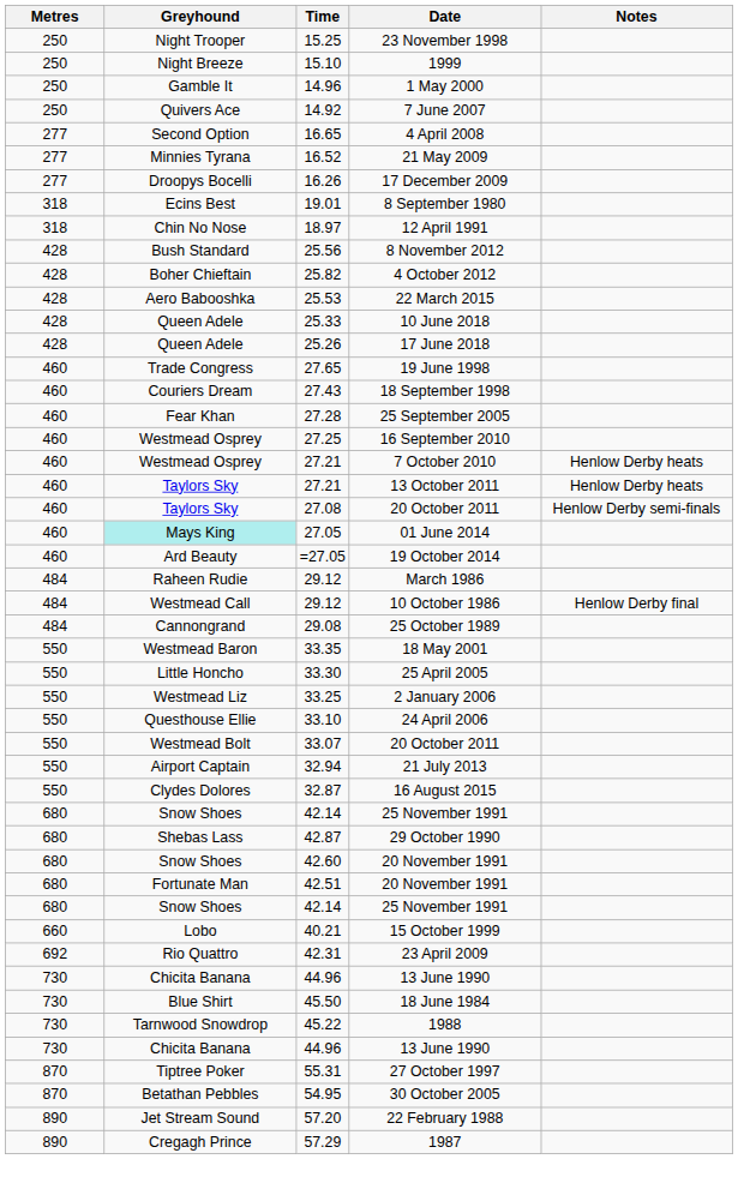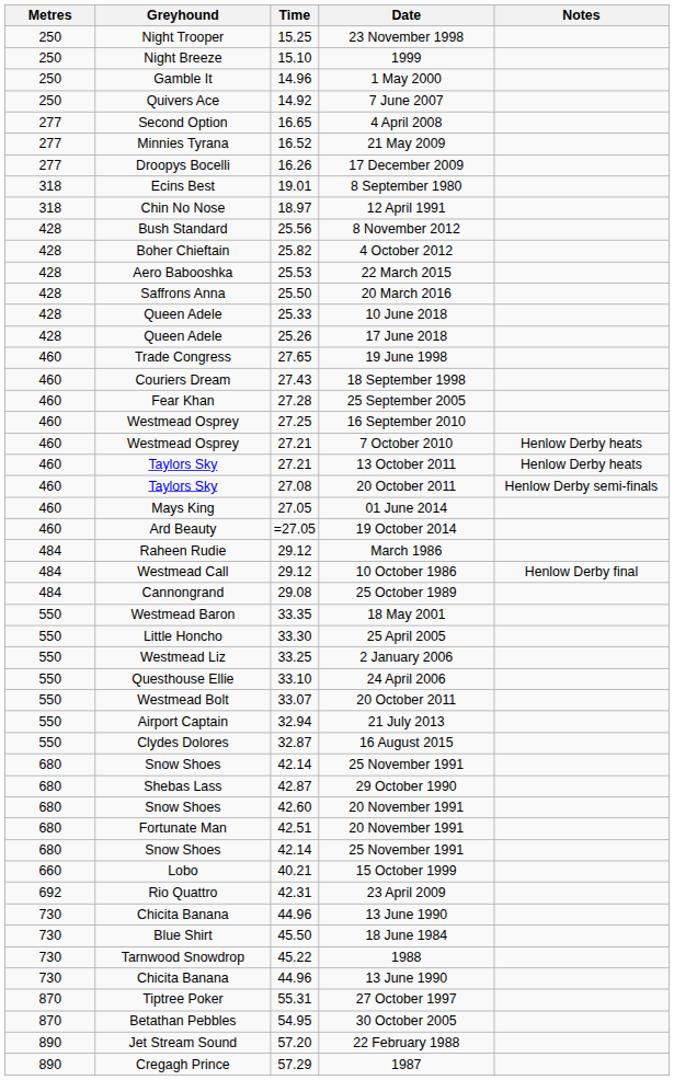 <table class="wikitable" style="font-size: 100%">
 <tr>
 <th width=100>Metres</th>
 <th width=200>Greyhound</th>
 <th width=50>Time</th>
 <th width=200>Date</th>
 <th width=200>Notes</th>
 </tr>
 <tr align=center>
 <td>250</td>
 <td>Night Trooper</td>
 <td>15.25</td>
 <td>23 November 1998</td>
 <td></td>
 </tr>
 <tr align=center>
 <td>250</td>
 <td>Night Breeze</td>
 <td>15.10</td>
 <td>1999</td>
 <td></td>
 </tr>
 <tr align=center>
 <td>250</td>
 <td>Gamble It</td>
 <td>14.96</td>
 <td>1 May 2000</td>
 <td></td>
 </tr>
 <tr align=center>
 <td>250</td>
 <td>Quivers Ace</td>
 <td>14.92</td>
 <td>7 June 2007</td>
 <td></td>
 </tr>
 <tr align=center>
 <td>277</td>
 <td>Second Option</td>
 <td>16.65</td>
 <td>4 April 2008</td>
 <td></td>
 </tr>
 <tr align=center>
 <td>277</td>
 <td>Minnies Tyrana</td>
 <td>16.52</td>
 <td>21 May 2009</td>
 <td></td>
 </tr>
 <tr align=center>
 <td>277</td>
 <td>Droopys Bocelli</td>
 <td>16.26</td>
 <td>17 December 2009</td>
 <td></td>
 </tr>
 <tr align=center>
 <td>318</td>
 <td>Ecins Best</td>
 <td>19.01</td>
 <td>8 September 1980</td>
 <td></td>
 </tr>
 <tr align=center>
 <td>318</td>
 <td>Chin No Nose</td>
 <td>18.97</td>
 <td>12 April 1991</td>
 <td></td>
 </tr>
 <tr align=center>
 <td>428</td>
 <td>Bush Standard</td>
 <td>25.56</td>
 <td>8 November 2012</td>
 <td></td>
 </tr>
 <tr align=center>
 <td>428</td>
 <td>Boher Chieftain</td>
 <td>25.82</td>
 <td>4 October 2012</td>
 <td></td>
 </tr>
 <tr align=center>
 <td>428</td>
 <td>Aero Babooshka</td>
 <td>25.53</td>
 <td>22 March 2015</td>
 <td></td>
 </tr>
 <tr align=center>
 <td>428</td>
+<td>Saffrons Anna </td>
+<td>25.50</td>
+<td>20 March 2016</td>
+<td></td>
+</tr>
+<tr align=center>
+<td>428</td>
 <td>Queen Adele </td>
 <td>25.33</td>
 <td>10 June 2018</td>
 <td></td>
 </tr>
 <tr align=center>
 <td>428</td>
 <td>Queen Adele </td>
 <td>25.26</td>
 <td>17 June 2018</td>
 <td></td>
 </tr>
 <tr align=center>
 <td>460</td>
 <td>Trade Congress</td>
 <td>27.65</td>
 <td>19 June 1998</td>
 <td></td>
 </tr>
 <tr align=center>
 <td>460</td>
 <td>Couriers Dream</td>
 <td>27.43</td>
 <td>18 September 1998</td>
 <td></td>
 </tr>
 <tr align=center>
 <td>460</td>
 <td>Fear Khan</td>
 <td>27.28</td>
 <td>25 September 2005</td>
 <td></td>
 </tr>
 <tr align=center>
 <td>460</td>
 <td>Westmead Osprey</td>
 <td>27.25</td>
 <td>16 September 2010</td>
 <td></td>
 </tr>
 <tr align=center>
 <td>460</td>
 <td>Westmead Osprey</td>
 <td>27.21</td>
 <td>7 October 2010</td>
 <td>Henlow Derby heats</td>
 </tr>
 <tr align=center>
 <td>460</td>
 <td><a href='#'>Taylors Sky</a></td>
 <td>27.21</td>
 <td>13 October 2011</td>
 <td>Henlow Derby heats</td>
 </tr>
 <tr align=center>
 <td>460</td>
 <td><a href='#'>Taylors Sky</a></td>
 <td>27.08</td>
 <td>20 October 2011</td>
 <td>Henlow Derby semi-finals</td>
 </tr>
 <tr align=center>
 <td>460</td>
-<td style="background: paleturquoise;">Mays King</td>
+<td>Mays King</td>
 <td>27.05</td>
 <td>01 June 2014</td>
 <td></td>
 </tr>
 <tr align=center>
 <td>460</td>
 <td>Ard Beauty</td>
 <td>=27.05</td>
 <td>19 October 2014</td>
 <td></td>
 </tr>
 <tr align=center>
 <td>484</td>
 <td>Raheen Rudie</td>
 <td>29.12</td>
 <td>March 1986</td>
 <td></td>
 </tr>
 <tr align=center>
 <td>484</td>
 <td>Westmead Call</td>
 <td>29.12</td>
 <td>10 October 1986</td>
 <td>Henlow Derby final</td>
 </tr>
 <tr align=center>
 <td>484</td>
 <td>Cannongrand</td>
 <td>29.08</td>
 <td>25 October 1989</td>
 <td></td>
 </tr>
 <tr align=center>
 <td>550</td>
 <td>Westmead Baron</td>
 <td>33.35</td>
 <td>18 May 2001</td>
 <td></td>
 </tr>
 <tr align=center>
 <td>550</td>
 <td>Little Honcho</td>
 <td>33.30</td>
 <td>25 April 2005</td>
 <td></td>
 </tr>
 <tr align=center>
 <td>550</td>
 <td>Westmead Liz</td>
 <td>33.25</td>
 <td>2 January 2006</td>
 <td></td>
 </tr>
 <tr align=center>
 <td>550</td>
 <td>Questhouse Ellie</td>
 <td>33.10</td>
 <td>24 April 2006</td>
 <td></td>
 </tr>
 <tr align=center>
 <td>550</td>
 <td>Westmead Bolt</td>
 <td>33.07</td>
 <td>20 October 2011</td>
 <td></td>
 </tr>
 <tr align=center>
 <td>550</td>
 <td>Airport Captain</td>
 <td>32.94</td>
 <td>21 July 2013</td>
 <td></td>
 </tr>
 <tr align=center>
 <td>550</td>
 <td>Clydes Dolores</td>
 <td>32.87</td>
 <td>16 August 2015</td>
 <td></td>
 </tr>
 <tr align=center>
 <td>680</td>
 <td>Snow Shoes</td>
 <td>42.14</td>
 <td>25 November 1991</td>
 <td></td>
 </tr>
 <tr align=center>
 <td>680</td>
 <td>Shebas Lass</td>
 <td>42.87</td>
 <td>29 October 1990</td>
 <td></td>
 </tr>
 <tr align=center>
 <td>680</td>
 <td>Snow Shoes</td>
 <td>42.60</td>
 <td>20 November 1991</td>
 <td></td>
 </tr>
 <tr align=center>
 <td>680</td>
 <td>Fortunate Man</td>
 <td>42.51</td>
 <td>20 November 1991</td>
 <td></td>
 </tr>
 <tr align=center>
 <td>680</td>
 <td>Snow Shoes</td>
 <td>42.14</td>
 <td>25 November 1991</td>
 <td></td>
 </tr>
 <tr align=center>
 <td>660</td>
 <td>Lobo</td>
 <td>40.21</td>
 <td>15 October 1999</td>
 <td></td>
 </tr>
 <tr align=center>
 <td>692</td>
 <td>Rio Quattro</td>
 <td>42.31</td>
 <td>23 April 2009</td>
 <td></td>
 </tr>
 <tr align=center>
 <td>730</td>
 <td>Chicita Banana</td>
 <td>44.96</td>
 <td>13 June 1990</td>
 <td></td>
 </tr>
 <tr align=center>
 <td>730</td>
 <td>Blue Shirt</td>
 <td>45.50</td>
 <td>18 June 1984</td>
 <td></td>
 </tr>
 <tr align=center>
 <td>730</td>
 <td>Tarnwood Snowdrop</td>
 <td>45.22</td>
 <td>1988</td>
 <td></td>
 </tr>
 <tr align=center>
 <td>730</td>
 <td>Chicita Banana</td>
 <td>44.96</td>
 <td>13 June 1990</td>
 <td></td>
 </tr>
 <tr align=center>
 <td>870</td>
 <td>Tiptree Poker</td>
 <td>55.31</td>
 <td>27 October 1997</td>
 <td></td>
 </tr>
 <tr align=center>
 <td>870</td>
 <td>Betathan Pebbles</td>
 <td>54.95</td>
 <td>30 October 2005</td>
 <td></td>
 </tr>
 <tr align=center>
 <td>890</td>
 <td>Jet Stream Sound </td>
 <td>57.20</td>
 <td>22 February 1988</td>
 <td></td>
 </tr>
 <tr align=center>
 <td>890</td>
 <td>Cregagh Prince</td>
 <td>57.29</td>
 <td>1987</td>
 <td></td>
 </tr>
 </table>
